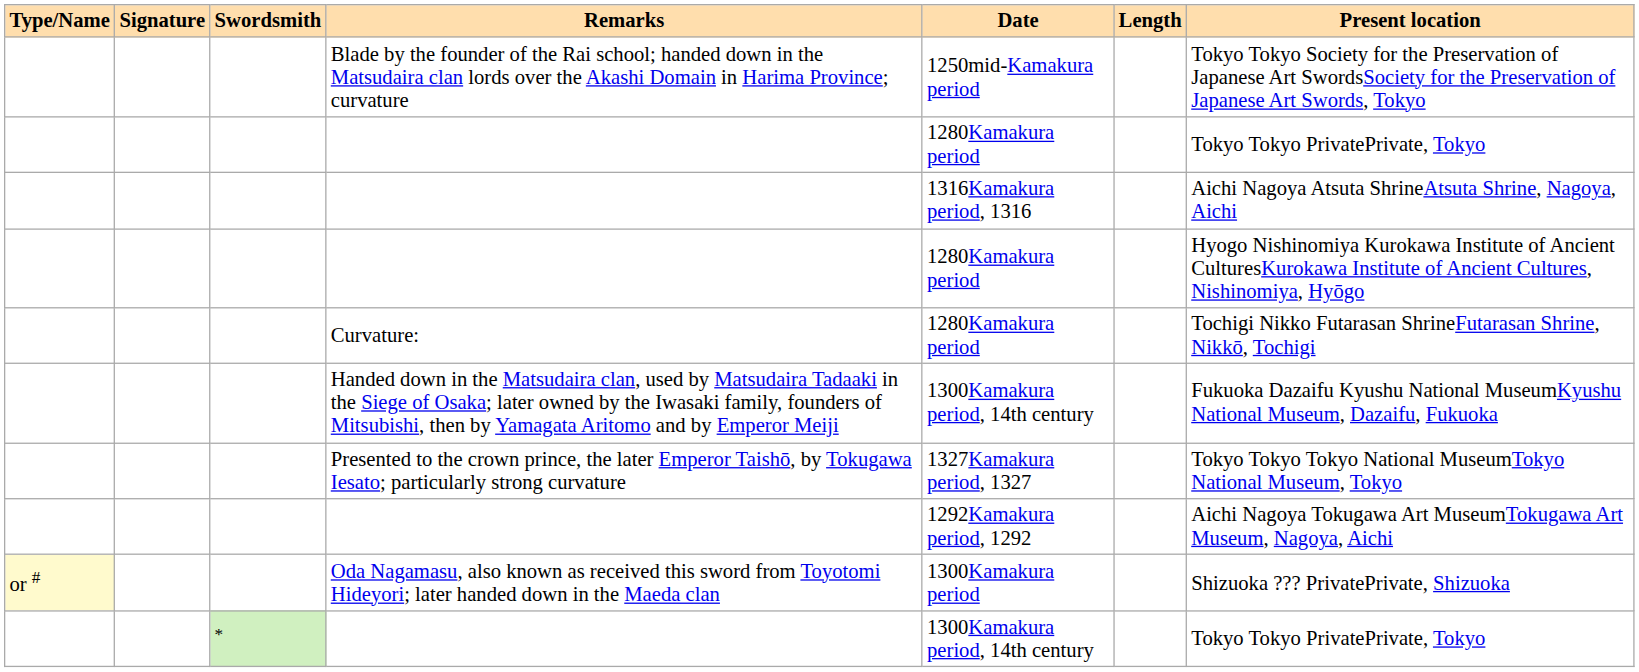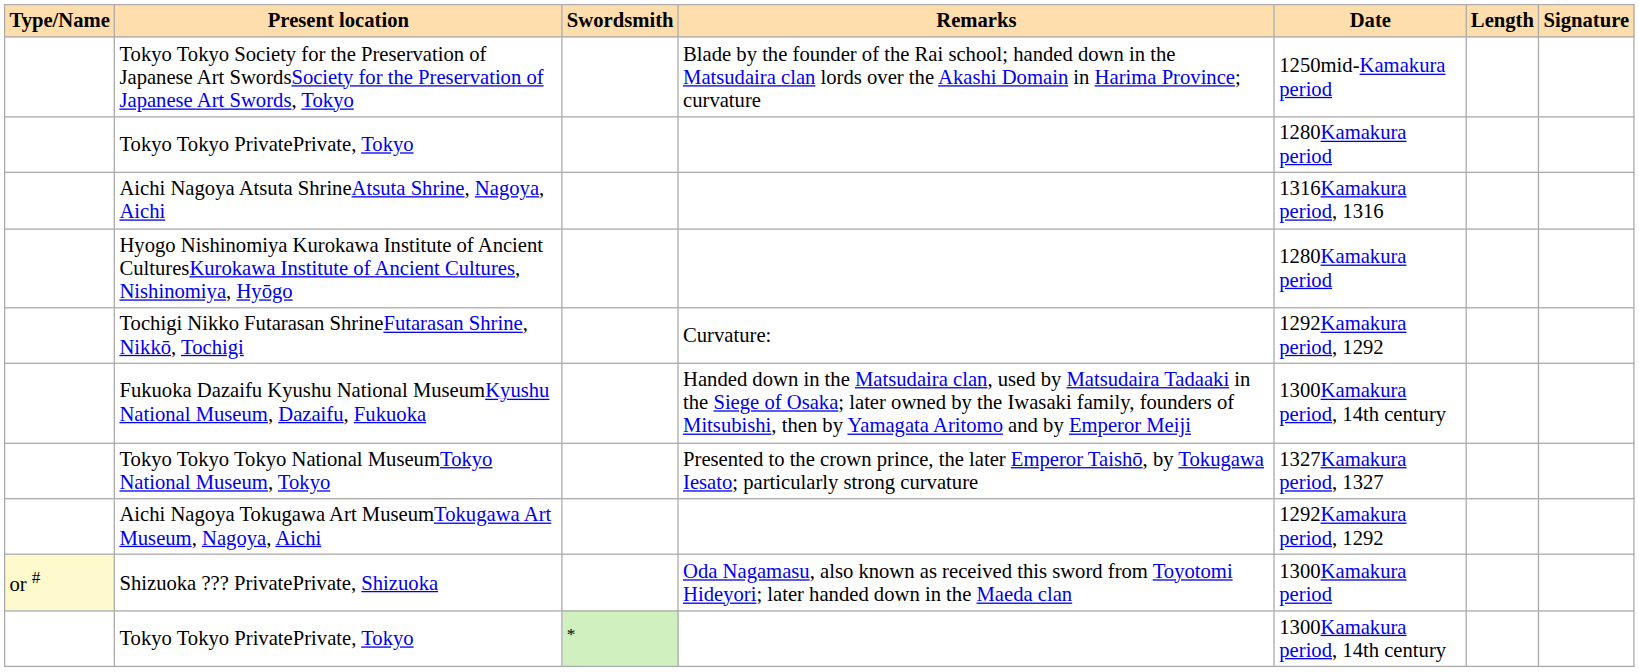 <table class="wikitable" style="width:100%; background:#fff;">
 <tr>
 <th style="background:#ffdead;">Type/Name</th>
-<th style="background:#ffdead;">Signature</th>
+<th style="background:#ffdead;">Present location</th>
 <th style="background:#ffdead;">Swordsmith</th>
 <th style="background:#ffdead;">Remarks</th>
 <th style="background:#ffdead;">Date</th>
 <th style="background:#ffdead;">Length</th>
-<th style="background:#ffdead;">Present location</th>
+<th style="background:#ffdead;">Signature</th>
 </tr>
 <tr>
 <td></td>
-<td></td>
+<td><span>Tokyo Tokyo Society for the Preservation of Japanese Art Swords</span><a href='#'>Society for the Preservation of Japanese Art Swords</a>, <a href='#'>Tokyo</a></td>
 <td></td>
 <td>Blade by the founder of the Rai school; handed down in the <a href='#'>Matsudaira clan</a> lords over the <a href='#'>Akashi Domain</a> in <a href='#'>Harima Province</a>; curvature </td>
 <td><span>1250</span>mid-<a href='#'>Kamakura period</a></td>
 <td></td>
-<td><span>Tokyo Tokyo Society for the Preservation of Japanese Art Swords</span><a href='#'>Society for the Preservation of Japanese Art Swords</a>, <a href='#'>Tokyo</a></td>
+<td></td>
 </tr>
 <tr>
 <td></td>
-<td></td>
+<td><span>Tokyo Tokyo Private</span>Private, <a href='#'>Tokyo</a></td>
 <td></td>
 <td></td>
 <td><span>1280</span><a href='#'>Kamakura period</a></td>
 <td></td>
-<td><span>Tokyo Tokyo Private</span>Private, <a href='#'>Tokyo</a></td>
+<td></td>
 </tr>
 <tr>
 <td></td>
-<td></td>
+<td><span>Aichi Nagoya Atsuta Shrine</span><a href='#'>Atsuta Shrine</a>, <a href='#'>Nagoya</a>, <a href='#'>Aichi</a></td>
 <td></td>
 <td></td>
 <td><span>1316</span><a href='#'>Kamakura period</a>, 1316</td>
 <td></td>
-<td><span>Aichi Nagoya Atsuta Shrine</span><a href='#'>Atsuta Shrine</a>, <a href='#'>Nagoya</a>, <a href='#'>Aichi</a></td>
+<td></td>
 </tr>
 <tr>
 <td></td>
-<td></td>
+<td><span>Hyogo Nishinomiya Kurokawa Institute of Ancient Cultures</span><a href='#'>Kurokawa Institute of Ancient Cultures</a>, <a href='#'>Nishinomiya</a>, <a href='#'>Hyōgo</a></td>
 <td></td>
 <td></td>
 <td><span>1280</span><a href='#'>Kamakura period</a></td>
 <td></td>
-<td><span>Hyogo Nishinomiya Kurokawa Institute of Ancient Cultures</span><a href='#'>Kurokawa Institute of Ancient Cultures</a>, <a href='#'>Nishinomiya</a>, <a href='#'>Hyōgo</a></td>
+<td></td>
 </tr>
 <tr>
 <td></td>
+<td><span>Tochigi Nikko Futarasan Shrine</span><a href='#'>Futarasan Shrine</a>, <a href='#'>Nikkō</a>, <a href='#'>Tochigi</a></td>
+<td></td>
+<td>Curvature: </td>
+<td><span>1292</span><a href='#'>Kamakura period</a>, 1292</td>
 <td></td>
 <td></td>
-<td>Curvature: </td>
-<td><span>1280</span><a href='#'>Kamakura period</a></td>
-<td></td>
-<td><span>Tochigi Nikko Futarasan Shrine</span><a href='#'>Futarasan Shrine</a>, <a href='#'>Nikkō</a>, <a href='#'>Tochigi</a></td>
 </tr>
 <tr>
 <td></td>
-<td></td>
+<td><span>Fukuoka Dazaifu Kyushu National Museum</span><a href='#'>Kyushu National Museum</a>, <a href='#'>Dazaifu</a>, <a href='#'>Fukuoka</a></td>
 <td></td>
 <td>Handed down in the <a href='#'>Matsudaira clan</a>, used by <a href='#'>Matsudaira Tadaaki</a> in the <a href='#'>Siege of Osaka</a>; later owned by the Iwasaki family, founders of <a href='#'>Mitsubishi</a>, then by <a href='#'>Yamagata Aritomo</a> and by <a href='#'>Emperor Meiji</a></td>
 <td><span>1300</span><a href='#'>Kamakura period</a>, 14th century</td>
 <td></td>
-<td><span>Fukuoka Dazaifu Kyushu National Museum</span><a href='#'>Kyushu National Museum</a>, <a href='#'>Dazaifu</a>, <a href='#'>Fukuoka</a></td>
+<td></td>
 </tr>
 <tr>
 <td></td>
-<td></td>
+<td><span>Tokyo Tokyo Tokyo National Museum</span><a href='#'>Tokyo National Museum</a>, <a href='#'>Tokyo</a></td>
 <td></td>
 <td>Presented to the crown prince, the later <a href='#'>Emperor Taishō</a>, by <a href='#'>Tokugawa Iesato</a>; particularly strong curvature </td>
 <td><span>1327</span><a href='#'>Kamakura period</a>, 1327</td>
 <td></td>
-<td><span>Tokyo Tokyo Tokyo National Museum</span><a href='#'>Tokyo National Museum</a>, <a href='#'>Tokyo</a></td>
+<td></td>
 </tr>
 <tr>
 <td></td>
-<td></td>
+<td><span>Aichi Nagoya Tokugawa Art Museum</span><a href='#'>Tokugawa Art Museum</a>, <a href='#'>Nagoya</a>, <a href='#'>Aichi</a></td>
 <td></td>
 <td></td>
 <td><span>1292</span><a href='#'>Kamakura period</a>, 1292</td>
 <td></td>
-<td><span>Aichi Nagoya Tokugawa Art Museum</span><a href='#'>Tokugawa Art Museum</a>, <a href='#'>Nagoya</a>, <a href='#'>Aichi</a></td>
+<td></td>
 </tr>
 <tr>
 <td style="background:LemonChiffon;"> or <sup>#</sup></td>
-<td></td>
+<td><span>Shizuoka ??? Private</span>Private, <a href='#'>Shizuoka</a></td>
 <td></td>
 <td><a href='#'>Oda Nagamasu</a>, also known as  received this sword from <a href='#'>Toyotomi Hideyori</a>; later handed down in the <a href='#'>Maeda clan</a></td>
 <td><span>1300</span><a href='#'>Kamakura period</a></td>
 <td></td>
-<td><span>Shizuoka ??? Private</span>Private, <a href='#'>Shizuoka</a></td>
+<td></td>
 </tr>
 <tr>
 <td></td>
-<td></td>
+<td><span>Tokyo Tokyo Private</span>Private, <a href='#'>Tokyo</a></td>
 <td style="background:#d0f0c0;"><sup>*</sup></td>
 <td></td>
 <td><span>1300</span><a href='#'>Kamakura period</a>, 14th century</td>
 <td></td>
-<td><span>Tokyo Tokyo Private</span>Private, <a href='#'>Tokyo</a></td>
+<td></td>
 </tr>
 </table>
